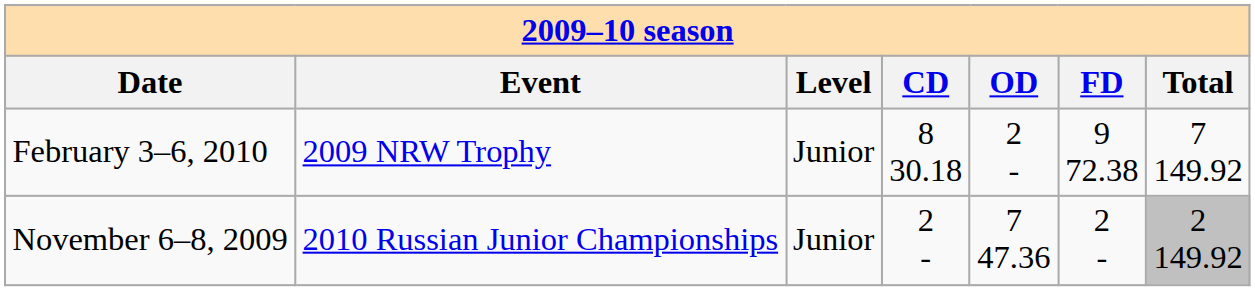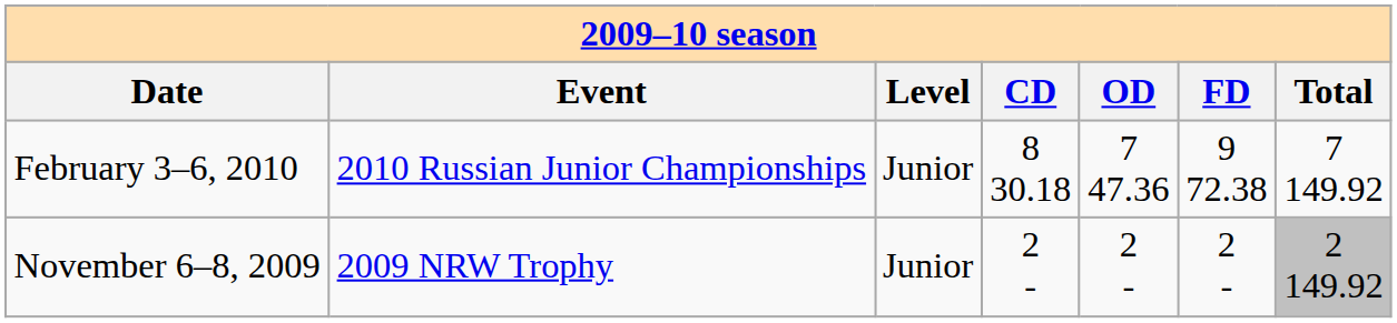 <table class="wikitable">
 <tr>
 <td style="background-color: #ffdead;" colspan=7 align="center"><a href='#'><strong>2009–10 season</strong></a></td>
 </tr>
 <tr>
 <th>Date</th>
 <th>Event</th>
 <th>Level</th>
 <th><a href='#'>CD</a></th>
 <th><a href='#'>OD</a></th>
 <th><a href='#'>FD</a></th>
 <th>Total</th>
 </tr>
 <tr>
 <td>February 3–6, 2010</td>
-<td><a href='#'>2009 NRW Trophy</a></td>
+<td><a href='#'>2010 Russian Junior Championships</a></td>
 <td>Junior</td>
 <td align=center>8 <br> 30.18</td>
-<td align=center>2 <br> -</td>
+<td align=center>7 <br> 47.36</td>
 <td align=center>9 <br> 72.38</td>
 <td align=center>7 <br> 149.92</td>
 </tr>
 <tr>
 <td>November 6–8, 2009</td>
-<td><a href='#'>2010 Russian Junior Championships</a></td>
+<td><a href='#'>2009 NRW Trophy</a></td>
 <td>Junior</td>
 <td align=center>2 <br> -</td>
-<td align=center>7 <br> 47.36</td>
+<td align=center>2 <br> -</td>
 <td align=center>2 <br> -</td>
 <td align=center bgcolor=silver>2 <br> 149.92</td>
 </tr>
 </table>
